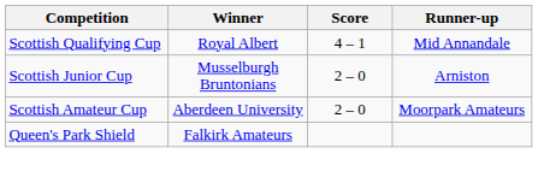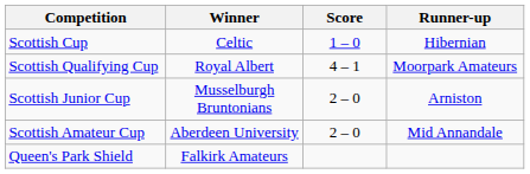 <table class="wikitable" style="text-align: center;">
 <tr>
 <th width=160>Competition</th>
 <th width=135>Winner</th>
 <th width=80>Score</th>
 <th width=135>Runner-up</th>
 </tr>
 <tr>
+<td align=left><a href='#'>Scottish Cup</a></td>
+<td><a href='#'>Celtic</a></td>
+<td><a href='#'>1 – 0</a></td>
+<td><a href='#'>Hibernian</a></td>
+</tr>
+<tr>
 <td align=left><a href='#'>Scottish Qualifying Cup</a></td>
 <td><a href='#'>Royal Albert</a></td>
 <td>4 – 1</td>
-<td><a href='#'>Mid Annandale</a></td>
+<td><a href='#'>Moorpark Amateurs</a></td>
 </tr>
 <tr>
 <td align=left><a href='#'>Scottish Junior Cup</a></td>
 <td><a href='#'>Musselburgh Bruntonians</a></td>
 <td>2 – 0</td>
 <td><a href='#'>Arniston</a></td>
 </tr>
 <tr>
 <td align=left><a href='#'>Scottish Amateur Cup</a></td>
 <td><a href='#'>Aberdeen University</a></td>
 <td>2 – 0</td>
-<td><a href='#'>Moorpark Amateurs</a></td>
+<td><a href='#'>Mid Annandale</a></td>
 </tr>
 <tr>
 <td align=left><a href='#'>Queen's Park Shield</a></td>
 <td><a href='#'>Falkirk Amateurs</a></td>
 <td></td>
 <td></td>
 </tr>
 </table>
